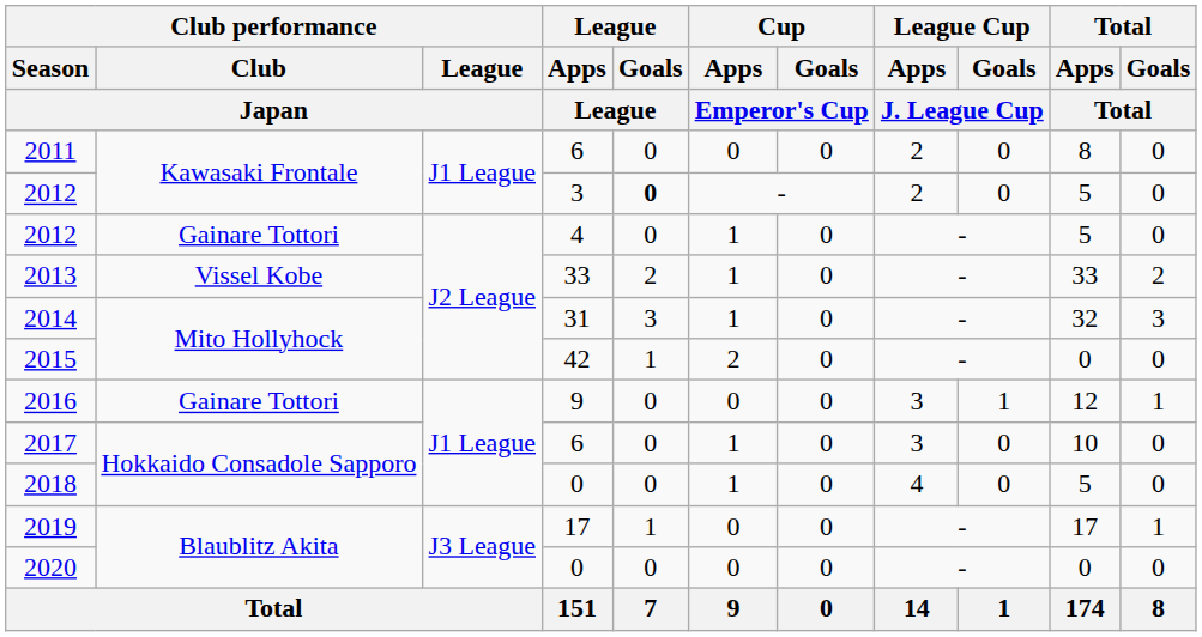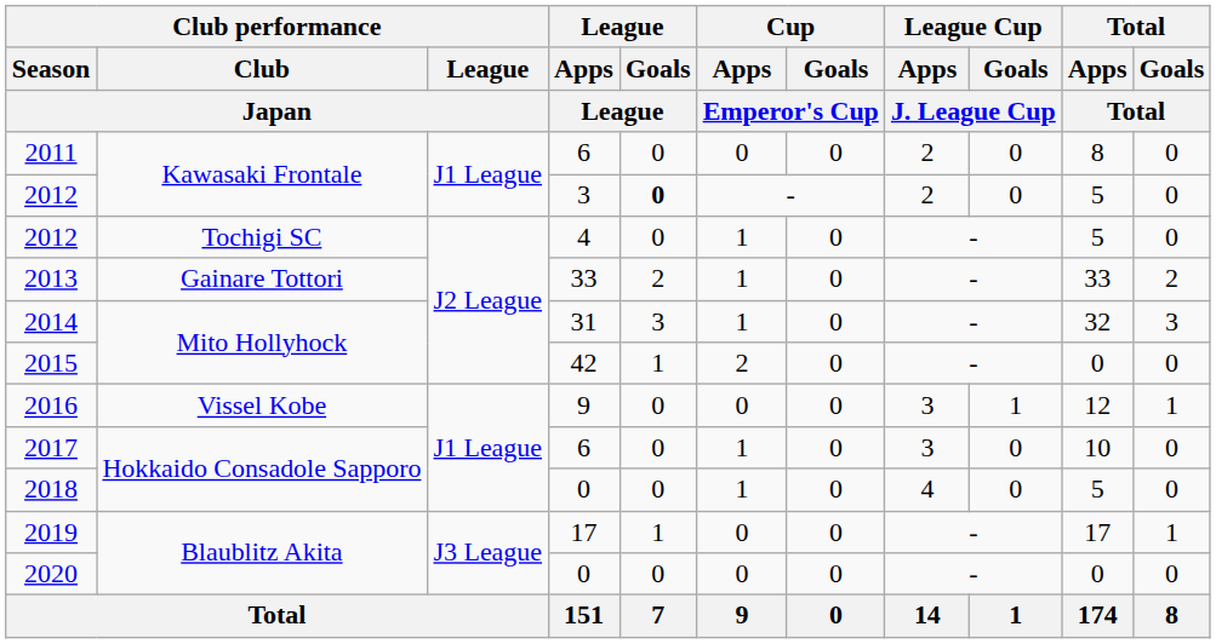 <table class="wikitable" style="text-align:center;">
 <tr>
 <th colspan=3>Club performance</th>
 <th colspan=2>League</th>
 <th colspan=2>Cup</th>
 <th colspan=2>League Cup</th>
 <th colspan=2>Total</th>
 </tr>
 <tr>
 <th>Season</th>
 <th>Club</th>
 <th>League</th>
 <th>Apps</th>
 <th>Goals</th>
 <th>Apps</th>
 <th>Goals</th>
 <th>Apps</th>
 <th>Goals</th>
 <th>Apps</th>
 <th>Goals</th>
 </tr>
 <tr>
 <th colspan=3>Japan</th>
 <th colspan=2>League</th>
 <th colspan=2><a href='#'>Emperor's Cup</a></th>
 <th colspan=2><a href='#'>J. League Cup</a></th>
 <th colspan=2>Total</th>
 </tr>
 <tr>
 <td><a href='#'>2011</a></td>
 <td rowspan=2><a href='#'>Kawasaki Frontale</a></td>
 <td rowspan=2><a href='#'>J1 League</a></td>
 <td>6</td>
 <td>0</td>
 <td>0</td>
 <td>0</td>
 <td>2</td>
 <td>0</td>
 <td>8</td>
 <td>0</td>
 </tr>
 <tr>
 <td><a href='#'>2012</a></td>
 <td>3</td>
 <td><strong>0</strong></td>
 <td colspan="2">-</td>
 <td>2</td>
 <td>0</td>
 <td>5</td>
 <td>0</td>
 </tr>
 <tr>
 <td><a href='#'>2012</a></td>
-<td><a href='#'>Gainare Tottori</a></td>
+<td><a href='#'>Tochigi SC</a></td>
 <td rowspan=4><a href='#'>J2 League</a></td>
 <td>4</td>
 <td>0</td>
 <td>1</td>
 <td>0</td>
 <td colspan="2">-</td>
 <td>5</td>
 <td>0</td>
 </tr>
 <tr>
 <td><a href='#'>2013</a></td>
-<td><a href='#'>Vissel Kobe</a></td>
+<td><a href='#'>Gainare Tottori</a></td>
 <td>33</td>
 <td>2</td>
 <td>1</td>
 <td>0</td>
 <td colspan="2">-</td>
 <td>33</td>
 <td>2</td>
 </tr>
 <tr>
 <td><a href='#'>2014</a></td>
 <td rowspan="2"><a href='#'>Mito Hollyhock</a></td>
 <td>31</td>
 <td>3</td>
 <td>1</td>
 <td>0</td>
 <td colspan="2">-</td>
 <td>32</td>
 <td>3</td>
 </tr>
 <tr>
 <td><a href='#'>2015</a></td>
 <td>42</td>
 <td>1</td>
 <td>2</td>
 <td>0</td>
 <td colspan="2">-</td>
 <td>0</td>
 <td>0</td>
 </tr>
 <tr>
 <td><a href='#'>2016</a></td>
-<td><a href='#'>Gainare Tottori</a></td>
+<td><a href='#'>Vissel Kobe</a></td>
 <td rowspan="3"><a href='#'>J1 League</a></td>
 <td>9</td>
 <td>0</td>
 <td>0</td>
 <td>0</td>
 <td>3</td>
 <td>1</td>
 <td>12</td>
 <td>1</td>
 </tr>
 <tr>
 <td><a href='#'>2017</a></td>
 <td rowspan="2"><a href='#'>Hokkaido Consadole Sapporo</a></td>
 <td>6</td>
 <td>0</td>
 <td>1</td>
 <td>0</td>
 <td>3</td>
 <td>0</td>
 <td>10</td>
 <td>0</td>
 </tr>
 <tr>
 <td><a href='#'>2018</a></td>
 <td>0</td>
 <td>0</td>
 <td>1</td>
 <td>0</td>
 <td>4</td>
 <td>0</td>
 <td>5</td>
 <td>0</td>
 </tr>
 <tr>
 <td><a href='#'>2019</a></td>
 <td rowspan="2"><a href='#'>Blaublitz Akita</a></td>
 <td rowspan="2"><a href='#'>J3 League</a></td>
 <td>17</td>
 <td>1</td>
 <td>0</td>
 <td>0</td>
 <td colspan="2">-</td>
 <td>17</td>
 <td>1</td>
 </tr>
 <tr>
 <td><a href='#'>2020</a></td>
 <td>0</td>
 <td>0</td>
 <td>0</td>
 <td>0</td>
 <td colspan="2">-</td>
 <td>0</td>
 <td>0</td>
 </tr>
 <tr>
 <th colspan=3>Total</th>
 <th>151</th>
 <th>7</th>
 <th>9</th>
 <th>0</th>
 <th>14</th>
 <th>1</th>
 <th>174</th>
 <th>8</th>
 </tr>
 </table>
